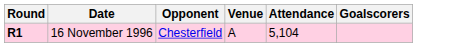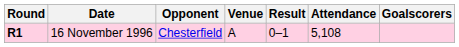 <table class="wikitable">
 <tr>
 <th>Round</th>
 <th>Date</th>
 <th>Opponent</th>
 <th>Venue</th>
+<th>Result</th>
 <th>Attendance</th>
 <th>Goalscorers</th>
 </tr>
 <tr style="background-color: #ffd0e3;">
 <td><strong>R1</strong></td>
 <td>16 November 1996</td>
 <td><a href='#'>Chesterfield</a></td>
 <td>A</td>
-<td>5,104</td>
+<td>0–1</td>
+<td>5,108</td>
 <td></td>
 </tr>
 </table>
